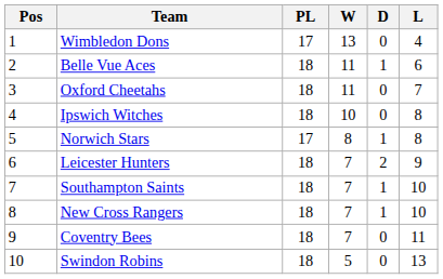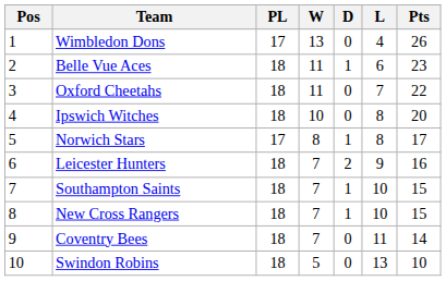 <table class=wikitable width="450" style="background:#FFFFFF;">
 <tr>
 <th>Pos</th>
 <th>Team</th>
 <th>PL</th>
 <th>W</th>
 <th>D</th>
 <th>L</th>
+<th>Pts</th>
 </tr>
 <tr>
 <td>1</td>
 <td><a href='#'>Wimbledon Dons</a></td>
 <td align="center">17</td>
 <td align="center">13</td>
 <td align="center">0</td>
 <td align="center">4</td>
+<td align="center">26</td>
 </tr>
 <tr>
 <td>2</td>
 <td><a href='#'>Belle Vue Aces</a></td>
 <td align="center">18</td>
 <td align="center">11</td>
 <td align="center">1</td>
 <td align="center">6</td>
+<td align="center">23</td>
 </tr>
 <tr>
 <td>3</td>
 <td><a href='#'>Oxford Cheetahs</a></td>
 <td align="center">18</td>
 <td align="center">11</td>
 <td align="center">0</td>
 <td align="center">7</td>
+<td align="center">22</td>
 </tr>
 <tr>
 <td>4</td>
 <td><a href='#'>Ipswich Witches</a></td>
 <td align="center">18</td>
 <td align="center">10</td>
 <td align="center">0</td>
 <td align="center">8</td>
+<td align="center">20</td>
 </tr>
 <tr>
 <td>5</td>
 <td><a href='#'>Norwich Stars</a></td>
 <td align="center">17</td>
 <td align="center">8</td>
 <td align="center">1</td>
 <td align="center">8</td>
+<td align="center">17</td>
 </tr>
 <tr>
 <td>6</td>
 <td><a href='#'>Leicester Hunters</a></td>
 <td align="center">18</td>
 <td align="center">7</td>
 <td align="center">2</td>
 <td align="center">9</td>
+<td align="center">16</td>
 </tr>
 <tr>
 <td>7</td>
 <td><a href='#'>Southampton Saints</a></td>
 <td align="center">18</td>
 <td align="center">7</td>
 <td align="center">1</td>
 <td align="center">10</td>
+<td align="center">15</td>
 </tr>
 <tr>
 <td>8</td>
 <td><a href='#'>New Cross Rangers</a></td>
 <td align="center">18</td>
 <td align="center">7</td>
 <td align="center">1</td>
 <td align="center">10</td>
+<td align="center">15</td>
 </tr>
 <tr>
 <td>9</td>
 <td><a href='#'>Coventry Bees</a></td>
 <td align="center">18</td>
 <td align="center">7</td>
 <td align="center">0</td>
 <td align="center">11</td>
+<td align="center">14</td>
 </tr>
 <tr>
 <td>10</td>
 <td><a href='#'>Swindon Robins</a></td>
 <td align="center">18</td>
 <td align="center">5</td>
 <td align="center">0</td>
 <td align="center">13</td>
+<td align="center">10</td>
 </tr>
 </table>
